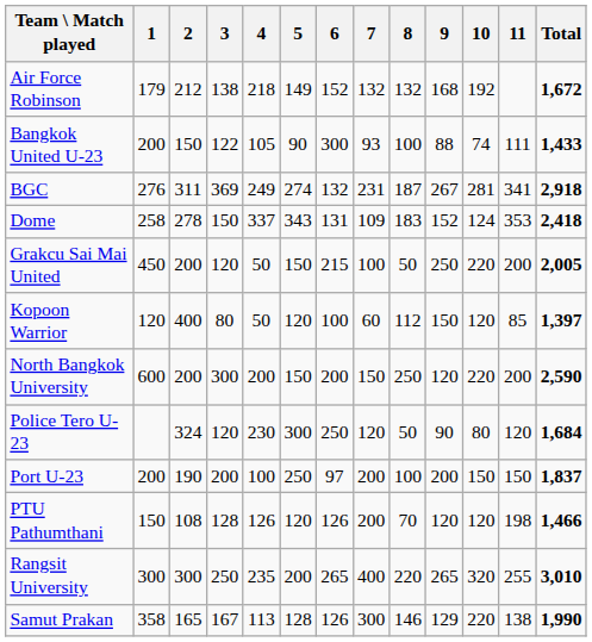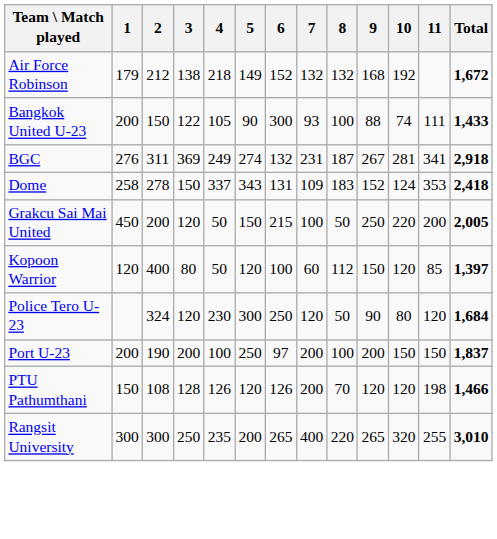 <table class="wikitable sortable" style="font-size: 74%; text-align:center;">
 <tr>
 <th style="width:76px;">Team \ Match played</th>
 <th>1</th>
 <th>2</th>
 <th>3</th>
 <th>4</th>
 <th>5</th>
 <th>6</th>
 <th>7</th>
 <th>8</th>
 <th>9</th>
 <th>10</th>
 <th>11</th>
 <th>Total</th>
 </tr>
 <tr>
 <td align=left><a href='#'>Air Force Robinson</a></td>
 <td>179</td>
 <td>212</td>
 <td>138</td>
 <td>218</td>
 <td>149</td>
 <td>152</td>
 <td>132</td>
 <td>132</td>
 <td>168</td>
 <td>192</td>
 <td></td>
 <td><strong>1,672</strong></td>
 </tr>
 <tr>
 <td align=left><a href='#'>Bangkok United U-23</a></td>
 <td>200</td>
 <td>150</td>
 <td>122</td>
 <td>105</td>
 <td>90</td>
 <td>300</td>
 <td>93</td>
 <td>100</td>
 <td>88</td>
 <td>74</td>
 <td>111</td>
 <td><strong>1,433</strong></td>
 </tr>
 <tr>
 <td align=left><a href='#'>BGC</a></td>
 <td>276</td>
 <td>311</td>
 <td>369</td>
 <td>249</td>
 <td>274</td>
 <td>132</td>
 <td>231</td>
 <td>187</td>
 <td>267</td>
 <td>281</td>
 <td>341</td>
 <td><strong>2,918</strong></td>
 </tr>
 <tr>
 <td align=left><a href='#'>Dome</a></td>
 <td>258</td>
 <td>278</td>
 <td>150</td>
 <td>337</td>
 <td>343</td>
 <td>131</td>
 <td>109</td>
 <td>183</td>
 <td>152</td>
 <td>124</td>
 <td>353</td>
 <td><strong>2,418</strong></td>
 </tr>
 <tr>
 <td align=left><a href='#'>Grakcu Sai Mai United</a></td>
 <td>450</td>
 <td>200</td>
 <td>120</td>
 <td>50</td>
 <td>150</td>
 <td>215</td>
 <td>100</td>
 <td>50</td>
 <td>250</td>
 <td>220</td>
 <td>200</td>
 <td><strong>2,005</strong></td>
 </tr>
 <tr>
 <td align=left><a href='#'>Kopoon Warrior</a></td>
 <td>120</td>
 <td>400</td>
 <td>80</td>
 <td>50</td>
 <td>120</td>
 <td>100</td>
 <td>60</td>
 <td>112</td>
 <td>150</td>
 <td>120</td>
 <td>85</td>
 <td><strong>1,397</strong></td>
 </tr>
 <tr>
-<td align=left><a href='#'>North Bangkok University</a></td>
-<td>600</td>
-<td>200</td>
-<td>300</td>
-<td>200</td>
-<td>150</td>
-<td>200</td>
-<td>150</td>
-<td>250</td>
-<td>120</td>
-<td>220</td>
-<td>200</td>
-<td><strong>2,590</strong></td>
-</tr>
-<tr>
 <td align=left><a href='#'>Police Tero U-23</a></td>
 <td></td>
 <td>324</td>
 <td>120</td>
 <td>230</td>
 <td>300</td>
 <td>250</td>
 <td>120</td>
 <td>50</td>
 <td>90</td>
 <td>80</td>
 <td>120</td>
 <td><strong>1,684</strong></td>
 </tr>
 <tr>
 <td align=left><a href='#'>Port U-23</a></td>
 <td>200</td>
 <td>190</td>
 <td>200</td>
 <td>100</td>
 <td>250</td>
 <td>97</td>
 <td>200</td>
 <td>100</td>
 <td>200</td>
 <td>150</td>
 <td>150</td>
 <td><strong>1,837</strong></td>
 </tr>
 <tr>
 <td align=left><a href='#'>PTU Pathumthani</a></td>
 <td>150</td>
 <td>108</td>
 <td>128</td>
 <td>126</td>
 <td>120</td>
 <td>126</td>
 <td>200</td>
 <td>70</td>
 <td>120</td>
 <td>120</td>
 <td>198</td>
 <td><strong>1,466</strong></td>
 </tr>
 <tr>
 <td align=left><a href='#'>Rangsit University</a></td>
 <td>300</td>
 <td>300</td>
 <td>250</td>
 <td>235</td>
 <td>200</td>
 <td>265</td>
 <td>400</td>
 <td>220</td>
 <td>265</td>
 <td>320</td>
 <td>255</td>
 <td><strong>3,010</strong></td>
 </tr>
-<tr>
-<td align=left><a href='#'>Samut Prakan</a></td>
-<td>358</td>
-<td>165</td>
-<td>167</td>
-<td>113</td>
-<td>128</td>
-<td>126</td>
-<td>300</td>
-<td>146</td>
-<td>129</td>
-<td>220</td>
-<td>138</td>
-<td><strong>1,990</strong></td>
-</tr>
 </table>
